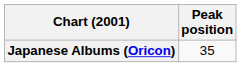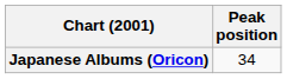 <table class="wikitable sortable plainrowheaders">
 <tr>
 <th scope="col">Chart (2001)</th>
 <th scope="col">Peak<br>position</th>
 </tr>
 <tr>
 <th scope="row">Japanese Albums (<a href='#'>Oricon</a>)</th>
-<td align="center">35</td>
+<td align="center">34</td>
 </tr>
 </table>
